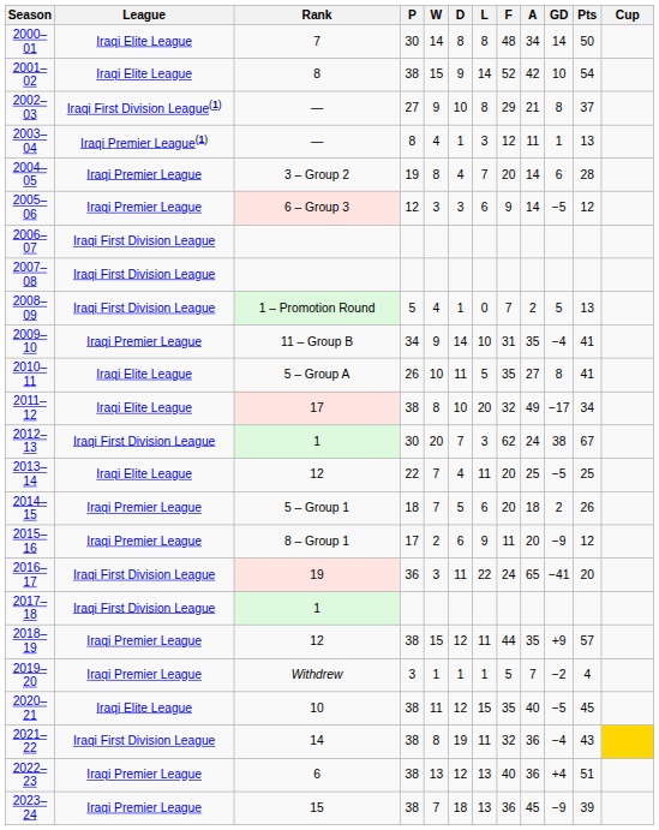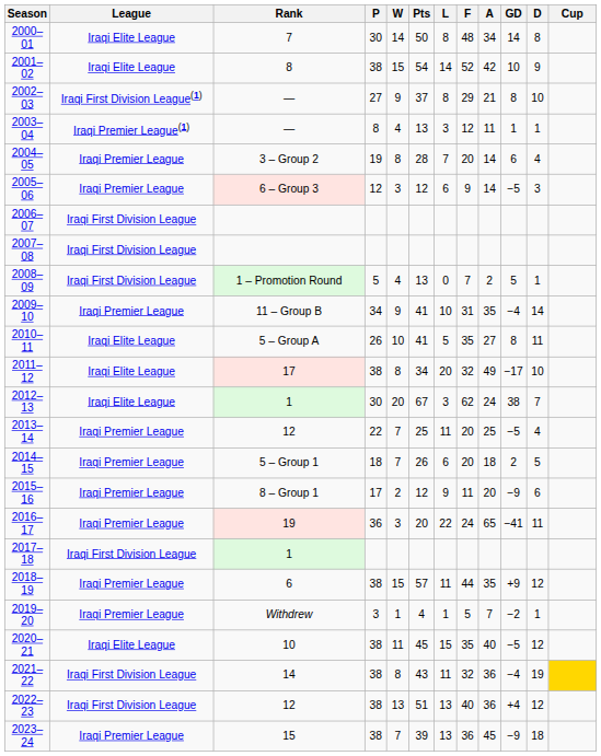 <table class="wikitable sortable" style="width:845px; text-align:center;">
 <tr>
 <th style="width:40px;">Season</th>
 <th style="width:250px;">League</th>
 <th style="width:230px;">Rank</th>
 <th style="width:25px;">P</th>
 <th style="width:25px;">W</th>
-<th style="width:25px;">D</th>
+<th style="width:30px;">Pts</th>
 <th style="width:25px;">L</th>
 <th style="width:25px;">F</th>
 <th style="width:25px;">A</th>
 <th style="width:30px;">GD</th>
-<th style="width:30px;">Pts</th>
+<th style="width:25px;">D</th>
 <th style="width:65px;">Cup</th>
 </tr>
 <tr>
 <td><a href='#'>2000–01</a></td>
 <td><a href='#'>Iraqi Elite League</a></td>
 <td>7</td>
 <td>30</td>
 <td>14</td>
-<td>8</td>
+<td>50</td>
 <td>8</td>
 <td>48</td>
 <td>34</td>
 <td>14</td>
-<td>50</td>
+<td>8</td>
 <td></td>
 </tr>
 <tr>
 <td><a href='#'>2001–02</a></td>
 <td><a href='#'>Iraqi Elite League</a></td>
 <td>8</td>
 <td>38</td>
 <td>15</td>
-<td>9</td>
+<td>54</td>
 <td>14</td>
 <td>52</td>
 <td>42</td>
 <td>10</td>
-<td>54</td>
+<td>9</td>
 <td></td>
 </tr>
 <tr>
 <td><a href='#'>2002–03</a></td>
 <td><a href='#'>Iraqi First Division League</a><sup>(<strong><a href='#'>1</a></strong>)</sup></td>
 <td>—</td>
 <td>27</td>
 <td>9</td>
-<td>10</td>
+<td>37</td>
 <td>8</td>
 <td>29</td>
 <td>21</td>
 <td>8</td>
-<td>37</td>
+<td>10</td>
 <td></td>
 </tr>
 <tr>
 <td><a href='#'>2003–04</a></td>
 <td><a href='#'>Iraqi Premier League</a><sup>(<strong><a href='#'>1</a></strong>)</sup></td>
 <td>—</td>
 <td>8</td>
 <td>4</td>
-<td>1</td>
+<td>13</td>
 <td>3</td>
 <td>12</td>
 <td>11</td>
 <td>1</td>
-<td>13</td>
+<td>1</td>
 <td></td>
 </tr>
 <tr>
 <td><a href='#'>2004–05</a></td>
 <td><a href='#'>Iraqi Premier League</a></td>
 <td>3 – Group 2</td>
 <td>19</td>
 <td>8</td>
-<td>4</td>
+<td>28</td>
 <td>7</td>
 <td>20</td>
 <td>14</td>
 <td>6</td>
-<td>28</td>
+<td>4</td>
 <td></td>
 </tr>
 <tr>
 <td><a href='#'>2005–06</a></td>
 <td><a href='#'>Iraqi Premier League</a></td>
 <td style="background:MistyRose;">6 – Group 3</td>
 <td>12</td>
 <td>3</td>
-<td>3</td>
+<td>12</td>
 <td>6</td>
 <td>9</td>
 <td>14</td>
 <td>−5</td>
-<td>12</td>
+<td>3</td>
 <td></td>
 </tr>
 <tr>
 <td><a href='#'>2006–07</a></td>
 <td><a href='#'>Iraqi First Division League</a></td>
 <td></td>
 <td></td>
 <td></td>
 <td></td>
 <td></td>
 <td></td>
 <td></td>
 <td></td>
 <td></td>
 <td></td>
 </tr>
 <tr>
 <td><a href='#'>2007–08</a></td>
 <td><a href='#'>Iraqi First Division League</a></td>
 <td></td>
 <td></td>
 <td></td>
 <td></td>
 <td></td>
 <td></td>
 <td></td>
 <td></td>
 <td></td>
 <td></td>
 </tr>
 <tr>
 <td><a href='#'>2008–09</a></td>
 <td><a href='#'>Iraqi First Division League</a></td>
 <td style="background:#DEFADE;">1 – Promotion Round</td>
 <td>5</td>
 <td>4</td>
-<td>1</td>
+<td>13</td>
 <td>0</td>
 <td>7</td>
 <td>2</td>
 <td>5</td>
-<td>13</td>
+<td>1</td>
 <td></td>
 </tr>
 <tr>
 <td><a href='#'>2009–10</a></td>
 <td><a href='#'>Iraqi Premier League</a></td>
 <td>11 – Group B</td>
 <td>34</td>
 <td>9</td>
-<td>14</td>
+<td>41</td>
 <td>10</td>
 <td>31</td>
 <td>35</td>
 <td>−4</td>
-<td>41</td>
+<td>14</td>
 <td></td>
 </tr>
 <tr>
 <td><a href='#'>2010–11</a></td>
 <td><a href='#'>Iraqi Elite League</a></td>
 <td>5 – Group A</td>
 <td>26</td>
 <td>10</td>
-<td>11</td>
+<td>41</td>
 <td>5</td>
 <td>35</td>
 <td>27</td>
 <td>8</td>
-<td>41</td>
+<td>11</td>
 <td></td>
 </tr>
 <tr>
 <td><a href='#'>2011–12</a></td>
 <td><a href='#'>Iraqi Elite League</a></td>
 <td style="background:MistyRose;">17</td>
 <td>38</td>
 <td>8</td>
-<td>10</td>
+<td>34</td>
 <td>20</td>
 <td>32</td>
 <td>49</td>
 <td>−17</td>
-<td>34</td>
+<td>10</td>
 <td></td>
 </tr>
 <tr>
 <td><a href='#'>2012–13</a></td>
-<td><a href='#'>Iraqi First Division League</a></td>
+<td><a href='#'>Iraqi Elite League</a></td>
 <td style="background:#DEFADE;">1</td>
 <td>30</td>
 <td>20</td>
-<td>7</td>
+<td>67</td>
 <td>3</td>
 <td>62</td>
 <td>24</td>
 <td>38</td>
-<td>67</td>
+<td>7</td>
 <td></td>
 </tr>
 <tr>
 <td><a href='#'>2013–14</a></td>
-<td><a href='#'>Iraqi Elite League</a></td>
+<td><a href='#'>Iraqi Premier League</a></td>
 <td>12</td>
 <td>22</td>
 <td>7</td>
-<td>4</td>
+<td>25</td>
 <td>11</td>
 <td>20</td>
 <td>25</td>
 <td>−5</td>
-<td>25</td>
+<td>4</td>
 <td></td>
 </tr>
 <tr>
 <td><a href='#'>2014–15</a></td>
 <td><a href='#'>Iraqi Premier League</a></td>
 <td>5 – Group 1</td>
 <td>18</td>
 <td>7</td>
-<td>5</td>
+<td>26</td>
 <td>6</td>
 <td>20</td>
 <td>18</td>
 <td>2</td>
-<td>26</td>
+<td>5</td>
 <td></td>
 </tr>
 <tr>
 <td><a href='#'>2015–16</a></td>
 <td><a href='#'>Iraqi Premier League</a></td>
 <td>8 – Group 1</td>
 <td>17</td>
 <td>2</td>
-<td>6</td>
+<td>12</td>
 <td>9</td>
 <td>11</td>
 <td>20</td>
 <td>−9</td>
-<td>12</td>
+<td>6</td>
 <td></td>
 </tr>
 <tr>
 <td><a href='#'>2016–17</a></td>
-<td><a href='#'>Iraqi First Division League</a></td>
+<td><a href='#'>Iraqi Premier League</a></td>
 <td style="background:MistyRose;">19</td>
 <td>36</td>
 <td>3</td>
-<td>11</td>
+<td>20</td>
 <td>22</td>
 <td>24</td>
 <td>65</td>
 <td>−41</td>
-<td>20</td>
+<td>11</td>
 <td></td>
 </tr>
 <tr>
 <td><a href='#'>2017–18</a></td>
 <td><a href='#'>Iraqi First Division League</a></td>
 <td style="background:#DEFADE;">1</td>
 <td></td>
 <td></td>
 <td></td>
 <td></td>
 <td></td>
 <td></td>
 <td></td>
 <td></td>
 <td></td>
 </tr>
 <tr>
 <td><a href='#'>2018–19</a></td>
 <td><a href='#'>Iraqi Premier League</a></td>
-<td>12</td>
+<td>6</td>
 <td>38</td>
 <td>15</td>
-<td>12</td>
+<td>57</td>
 <td>11</td>
 <td>44</td>
 <td>35</td>
 <td>+9</td>
-<td>57</td>
+<td>12</td>
 <td></td>
 </tr>
 <tr>
 <td><a href='#'>2019–20</a></td>
 <td><a href='#'>Iraqi Premier League</a></td>
 <td><em>Withdrew</em></td>
 <td>3</td>
 <td>1</td>
-<td>1</td>
+<td>4</td>
 <td>1</td>
 <td>5</td>
 <td>7</td>
 <td>−2</td>
-<td>4</td>
+<td>1</td>
 <td></td>
 </tr>
 <tr>
 <td><a href='#'>2020–21</a></td>
 <td><a href='#'>Iraqi Elite League</a></td>
 <td>10</td>
 <td>38</td>
 <td>11</td>
-<td>12</td>
+<td>45</td>
 <td>15</td>
 <td>35</td>
 <td>40</td>
 <td>−5</td>
-<td>45</td>
+<td>12</td>
 <td></td>
 </tr>
 <tr>
 <td><a href='#'>2021–22</a></td>
 <td><a href='#'>Iraqi First Division League</a></td>
 <td>14</td>
 <td>38</td>
 <td>8</td>
-<td>19</td>
+<td>43</td>
 <td>11</td>
 <td>32</td>
 <td>36</td>
 <td>−4</td>
-<td>43</td>
+<td>19</td>
 <td style="background:gold;"></td>
 </tr>
 <tr>
 <td><a href='#'>2022–23</a></td>
-<td><a href='#'>Iraqi Premier League</a></td>
-<td>6</td>
+<td><a href='#'>Iraqi First Division League</a></td>
+<td>12</td>
 <td>38</td>
 <td>13</td>
-<td>12</td>
+<td>51</td>
 <td>13</td>
 <td>40</td>
 <td>36</td>
 <td>+4</td>
-<td>51</td>
+<td>12</td>
 <td></td>
 </tr>
 <tr>
 <td><a href='#'>2023–24</a></td>
 <td><a href='#'>Iraqi Premier League</a></td>
 <td>15</td>
 <td>38</td>
 <td>7</td>
-<td>18</td>
+<td>39</td>
 <td>13</td>
 <td>36</td>
 <td>45</td>
 <td>−9</td>
-<td>39</td>
+<td>18</td>
 <td></td>
 </tr>
 </table>
